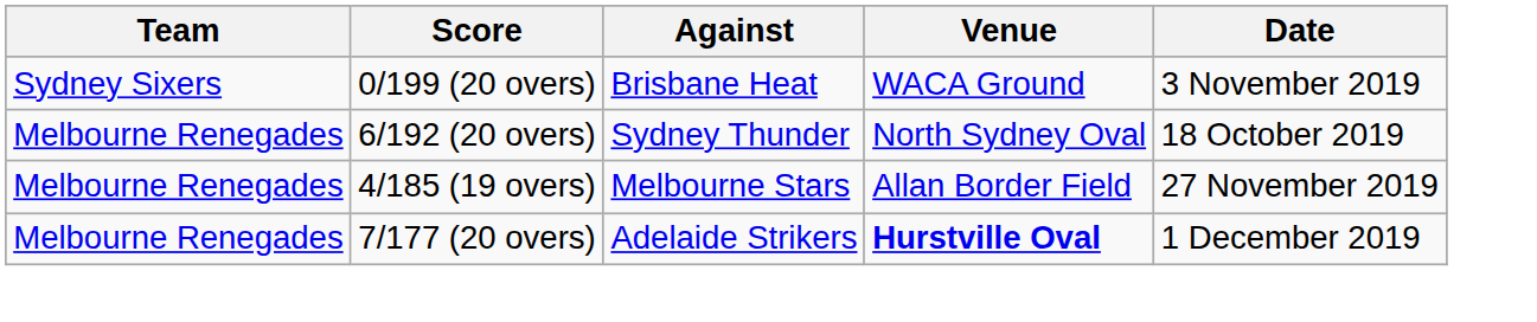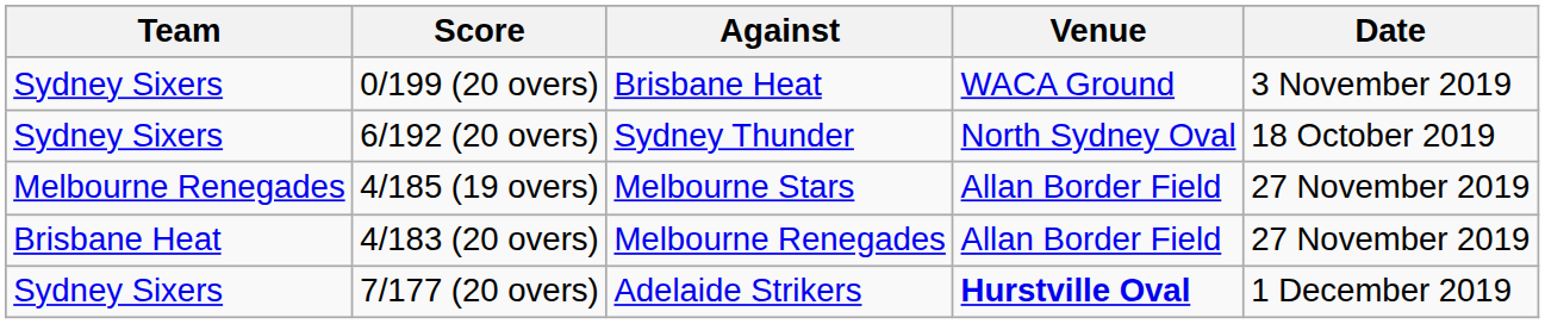 <table class="wikitable">
 <tr>
 <th>Team</th>
 <th>Score</th>
 <th>Against</th>
 <th>Venue</th>
 <th>Date</th>
 </tr>
 <tr>
 <td><a href='#'>Sydney Sixers</a></td>
 <td>0/199 (20 overs)</td>
 <td><a href='#'>Brisbane Heat</a></td>
 <td><a href='#'>WACA Ground</a></td>
 <td>3 November 2019</td>
 </tr>
 <tr>
-<td><a href='#'>Melbourne Renegades</a></td>
+<td><a href='#'>Sydney Sixers</a></td>
 <td>6/192 (20 overs)</td>
 <td><a href='#'>Sydney Thunder</a></td>
 <td><a href='#'>North Sydney Oval</a></td>
 <td>18 October 2019</td>
 </tr>
 <tr>
 <td><a href='#'>Melbourne Renegades</a></td>
 <td>4/185 (19 overs)</td>
 <td><a href='#'>Melbourne Stars</a></td>
 <td><a href='#'>Allan Border Field</a></td>
 <td>27 November 2019</td>
 </tr>
 <tr>
+<td><a href='#'>Brisbane Heat</a></td>
+<td>4/183 (20 overs)</td>
 <td><a href='#'>Melbourne Renegades</a></td>
+<td><a href='#'>Allan Border Field</a></td>
+<td>27 November 2019</td>
+</tr>
+<tr>
+<td><a href='#'>Sydney Sixers</a></td>
 <td>7/177 (20 overs)</td>
 <td><a href='#'>Adelaide Strikers</a></td>
 <td><strong><a href='#'>Hurstville Oval</a></strong></td>
 <td>1 December 2019</td>
 </tr>
 </table>
